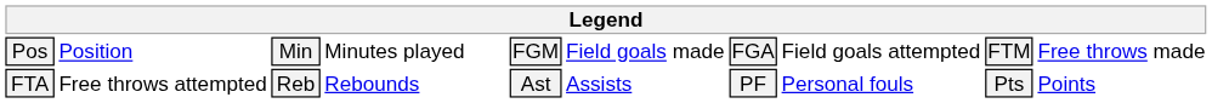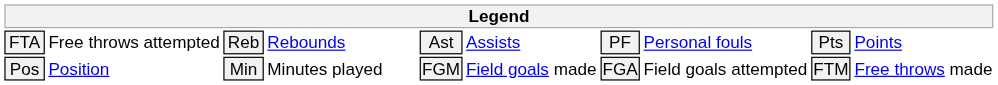 <table class="toccolours" style="font-size:90%; white-space:nowrap">
 <tr>
 <th colspan="10" style="background-color:#F2F2F2; border: 1px solid #AAAAAA">Legend</th>
+</tr>
+<tr>
+<td style="text-align:center; background-color:#F2F2F2; border:1px solid black">FTA</td>
+<td>Free throws attempted</td>
+<td style="text-align:center; background-color:#F2F2F2; border:1px solid black">Reb</td>
+<td><a href='#'>Rebounds</a></td>
+<td style="text-align:center; background-color:#F2F2F2; border:1px solid black">Ast</td>
+<td><a href='#'>Assists</a></td>
+<td style="text-align:center; background-color:#F2F2F2; border:1px solid black">PF</td>
+<td><a href='#'>Personal fouls</a></td>
+<td style="text-align:center; background-color:#F2F2F2; border:1px solid black">Pts</td>
+<td><a href='#'>Points</a></td>
 </tr>
 <tr>
 <td width="30" style="text-align:center; background-color:#F2F2F2; border:1px solid black">Pos</td>
 <td width="125"><a href='#'>Position</a></td>
 <td width="30" style="text-align:center; background-color:#F2F2F2; border:1px solid black">Min</td>
 <td width="125">Minutes played</td>
 <td style="text-align:center; background-color:#F2F2F2; border:1px solid black">FGM</td>
 <td><a href='#'>Field goals</a> made</td>
 <td style="text-align:center; background-color:#F2F2F2; border:1px solid black">FGA</td>
 <td>Field goals attempted</td>
 <td style="text-align:center; background-color:#F2F2F2; border:1px solid black">FTM</td>
 <td><a href='#'>Free throws</a> made</td>
 </tr>
-<tr>
-<td style="text-align:center; background-color:#F2F2F2; border:1px solid black">FTA</td>
-<td>Free throws attempted</td>
-<td style="text-align:center; background-color:#F2F2F2; border:1px solid black">Reb</td>
-<td><a href='#'>Rebounds</a></td>
-<td style="text-align:center; background-color:#F2F2F2; border:1px solid black">Ast</td>
-<td><a href='#'>Assists</a></td>
-<td style="text-align:center; background-color:#F2F2F2; border:1px solid black">PF</td>
-<td><a href='#'>Personal fouls</a></td>
-<td style="text-align:center; background-color:#F2F2F2; border:1px solid black">Pts</td>
-<td><a href='#'>Points</a></td>
-</tr>
 </table>
